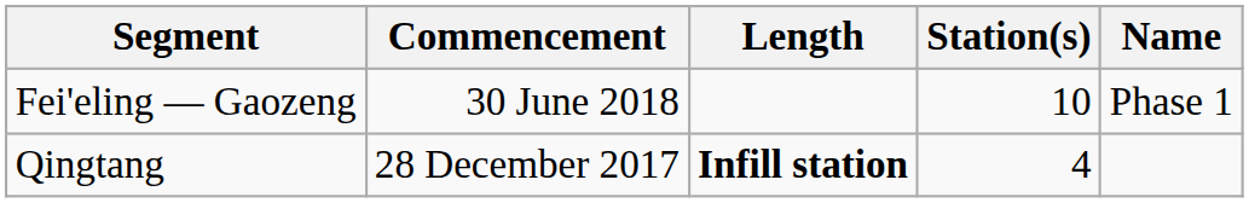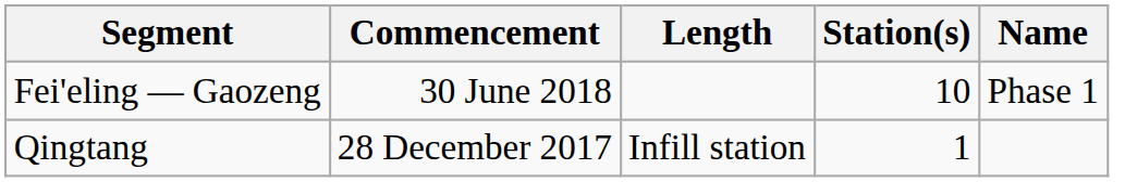 <table class="wikitable" style="border-collapse: collapse; text-align: right;">
 <tr>
 <th>Segment</th>
 <th>Commencement</th>
 <th>Length</th>
 <th>Station(s)</th>
 <th>Name</th>
 </tr>
 <tr>
 <td style="text-align: left;">Fei'eling — Gaozeng</td>
 <td>30 June 2018</td>
 <td></td>
 <td>10</td>
 <td style="text-align: left;">Phase 1</td>
 </tr>
 <tr>
 <td style="text-align: left;">Qingtang</td>
 <td>28 December 2017</td>
-<td><strong>Infill station</strong></td>
-<td>4</td>
+<td>Infill station</td>
+<td>1</td>
 <td style="text-align: left;"></td>
 </tr>
 </table>
